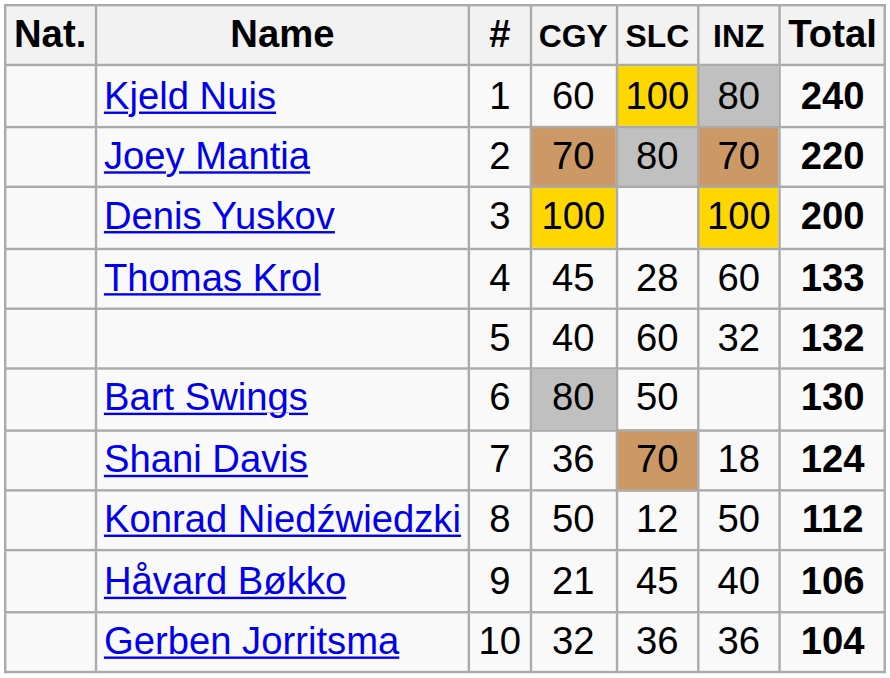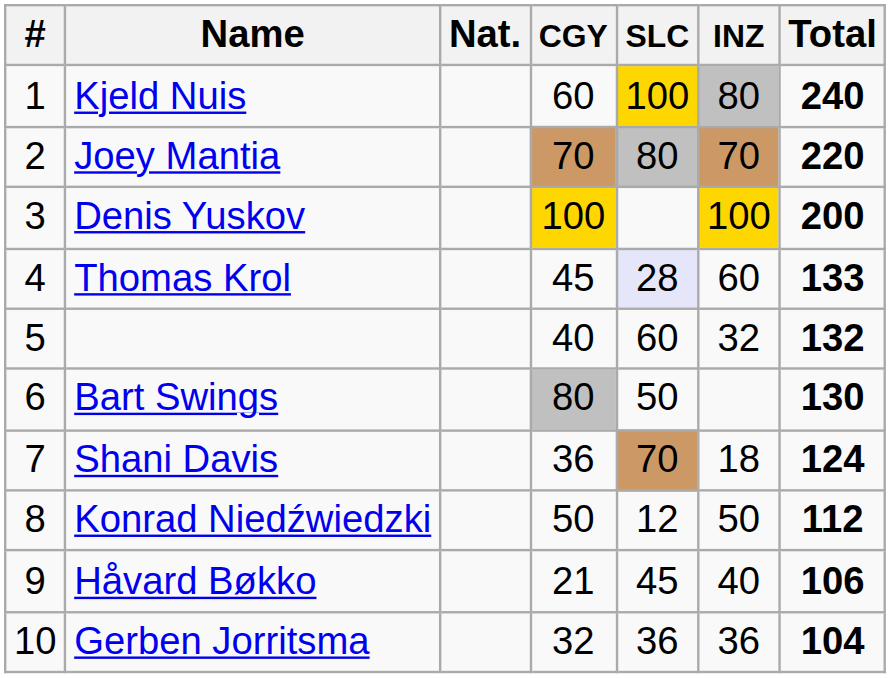 <table class="wikitable" style="text-align:center;">
 <tr>
+<th>#</th>
+<th>Name</th>
 <th>Nat.</th>
-<th>Name</th>
-<th>#</th>
 <th><small>CGY</small></th>
 <th><small>SLC</small></th>
 <th><small>INZ</small></th>
 <th>Total</th>
 </tr>
 <tr>
+<td>1</td>
+<td align=left><a href='#'>Kjeld Nuis</a></td>
 <td></td>
-<td align=left><a href='#'>Kjeld Nuis</a></td>
-<td>1</td>
 <td>60</td>
 <td bgcolor=gold>100</td>
 <td bgcolor=silver>80</td>
 <td><strong>240</strong></td>
 </tr>
 <tr>
+<td>2</td>
+<td align=left><a href='#'>Joey Mantia</a></td>
 <td></td>
-<td align=left><a href='#'>Joey Mantia</a></td>
-<td>2</td>
 <td bgcolor=cc9966>70</td>
 <td bgcolor=silver>80</td>
 <td bgcolor=cc9966>70</td>
 <td><strong>220</strong></td>
 </tr>
 <tr>
+<td>3</td>
+<td align=left><a href='#'>Denis Yuskov</a></td>
 <td></td>
-<td align=left><a href='#'>Denis Yuskov</a></td>
-<td>3</td>
 <td bgcolor=gold>100</td>
 <td></td>
 <td bgcolor=gold>100</td>
 <td><strong>200</strong></td>
 </tr>
 <tr>
+<td>4</td>
+<td align=left><a href='#'>Thomas Krol</a></td>
 <td></td>
-<td align=left><a href='#'>Thomas Krol</a></td>
-<td>4</td>
 <td>45</td>
-<td>28</td>
+<td style="background: lavender;">28</td>
 <td>60</td>
 <td><strong>133</strong></td>
 </tr>
 <tr>
+<td>5</td>
+<td align=left></td>
 <td></td>
-<td align=left></td>
-<td>5</td>
 <td>40</td>
 <td>60</td>
 <td>32</td>
 <td><strong>132</strong></td>
 </tr>
 <tr>
+<td>6</td>
+<td align=left><a href='#'>Bart Swings</a></td>
 <td></td>
-<td align=left><a href='#'>Bart Swings</a></td>
-<td>6</td>
 <td bgcolor=silver>80</td>
 <td>50</td>
 <td></td>
 <td><strong>130</strong></td>
 </tr>
 <tr>
+<td>7</td>
+<td align=left><a href='#'>Shani Davis</a></td>
 <td></td>
-<td align=left><a href='#'>Shani Davis</a></td>
-<td>7</td>
 <td>36</td>
 <td bgcolor=cc9966>70</td>
 <td>18</td>
 <td><strong>124</strong></td>
 </tr>
 <tr>
+<td>8</td>
+<td align=left><a href='#'>Konrad Niedźwiedzki</a></td>
 <td></td>
-<td align=left><a href='#'>Konrad Niedźwiedzki</a></td>
-<td>8</td>
 <td>50</td>
 <td>12</td>
 <td>50</td>
 <td><strong>112</strong></td>
 </tr>
 <tr>
+<td>9</td>
+<td align=left><a href='#'>Håvard Bøkko</a></td>
 <td></td>
-<td align=left><a href='#'>Håvard Bøkko</a></td>
-<td>9</td>
 <td>21</td>
 <td>45</td>
 <td>40</td>
 <td><strong>106</strong></td>
 </tr>
 <tr>
+<td>10</td>
+<td align=left><a href='#'>Gerben Jorritsma</a></td>
 <td></td>
-<td align=left><a href='#'>Gerben Jorritsma</a></td>
-<td>10</td>
 <td>32</td>
 <td>36</td>
 <td>36</td>
 <td><strong>104</strong></td>
 </tr>
 </table>
